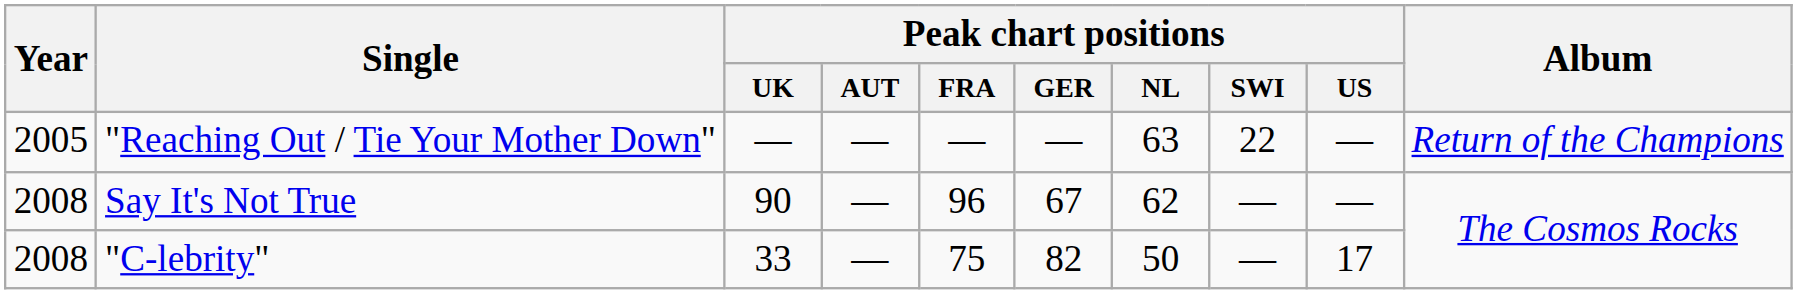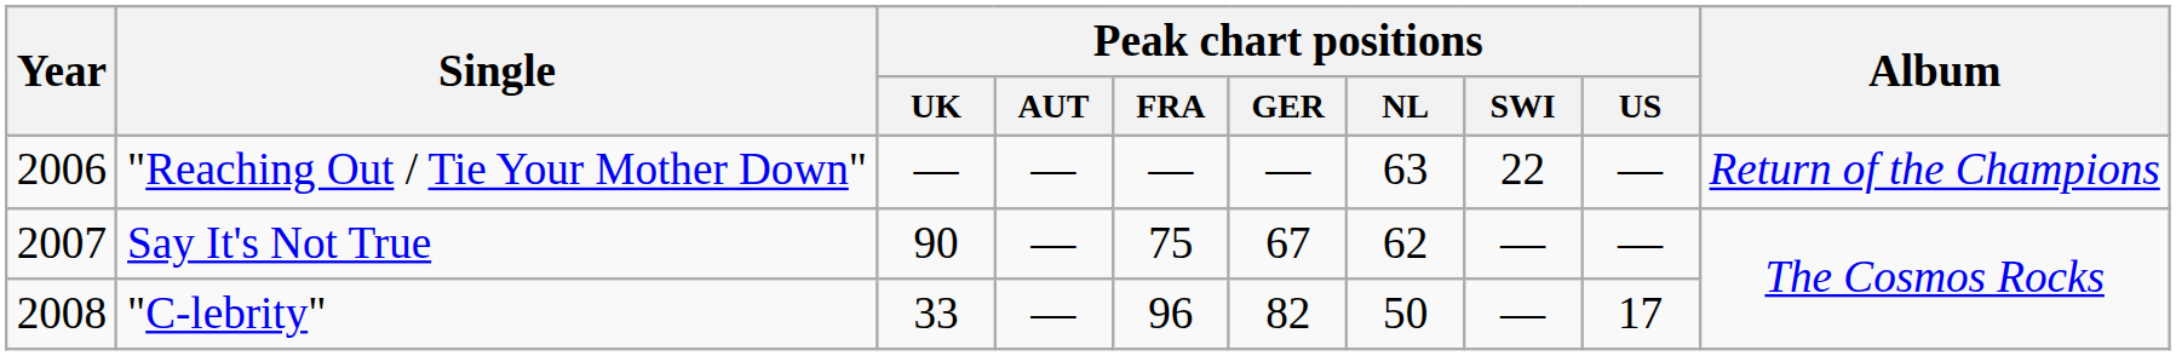 <table class="wikitable" style="text-align:center;">
 <tr>
 <th rowspan="2">Year</th>
 <th rowspan="2">Single</th>
 <th colspan="7">Peak chart positions</th>
 <th rowspan="2">Album</th>
 </tr>
 <tr>
 <th style="width:3em;font-size:75%;">UK<br></th>
 <th style="width:3em;font-size:75%;">AUT<br></th>
 <th style="width:3em;font-size:75%;">FRA<br></th>
 <th style="width:3em;font-size:75%;">GER<br></th>
 <th style="width:3em;font-size:75%;">NL<br></th>
 <th style="width:3em;font-size:75%;">SWI<br></th>
 <th style="width:3em;font-size:75%;">US<br></th>
 </tr>
 <tr>
-<td>2005</td>
+<td>2006</td>
 <td align="left">"<a href='#'>Reaching Out</a> / <a href='#'>Tie Your Mother Down</a>"</td>
 <td>—</td>
 <td>—</td>
 <td>—</td>
 <td>—</td>
 <td>63</td>
 <td>22</td>
 <td>—</td>
 <td><em><a href='#'>Return of the Champions</a></em></td>
 </tr>
 <tr>
-<td>2008</td>
+<td>2007</td>
 <td align="left"><a href='#'>Say It's Not True</a></td>
 <td>90</td>
 <td>—</td>
-<td>96</td>
+<td>75</td>
 <td>67</td>
 <td>62</td>
 <td>—</td>
 <td>—</td>
 <td rowspan="2"><em><a href='#'>The Cosmos Rocks</a></em></td>
 </tr>
 <tr>
 <td>2008</td>
 <td align="left">"<a href='#'>C-lebrity</a>"</td>
 <td>33</td>
 <td>—</td>
-<td>75</td>
+<td>96</td>
 <td>82</td>
 <td>50</td>
 <td>—</td>
 <td>17</td>
 </tr>
 </table>
